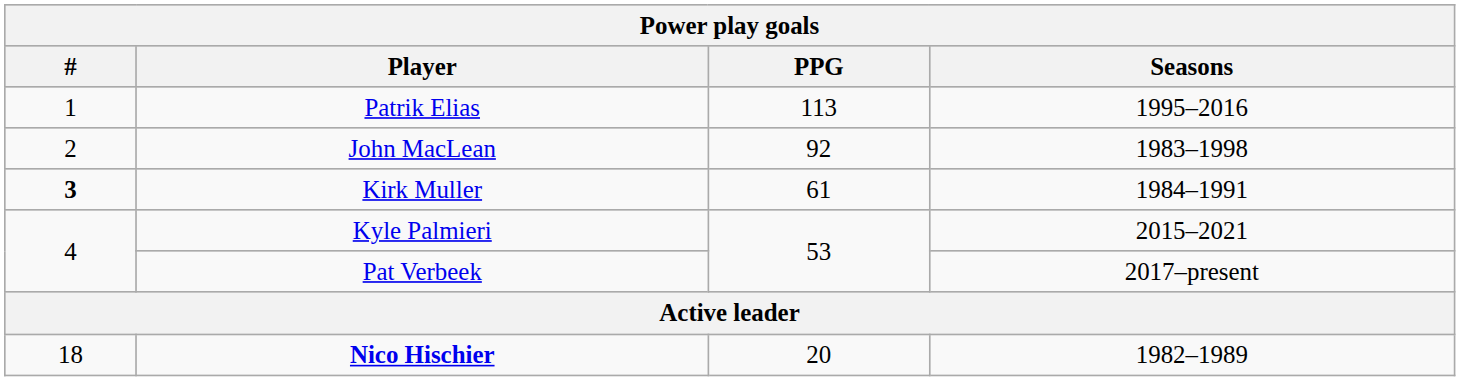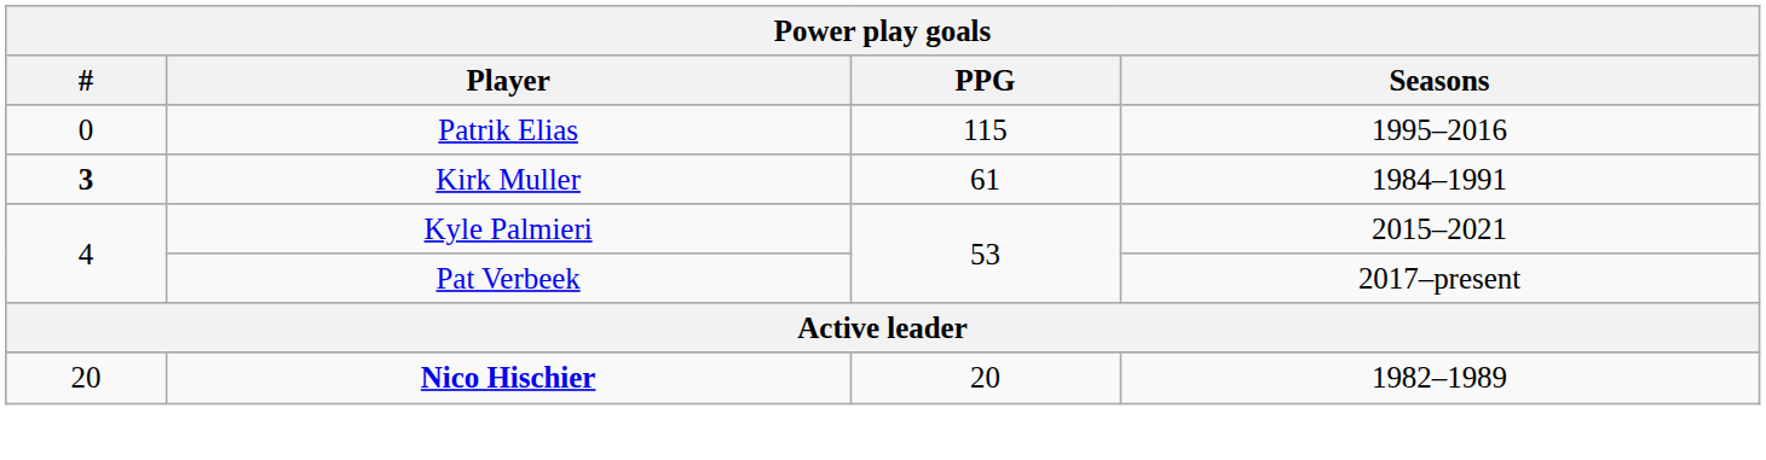 <table class="wikitable" style="text-align: center; font-size: 95%" width="70%">
 <tr>
 <th colspan="4">Power play goals</th>
 </tr>
 <tr>
 <th>#</th>
 <th>Player</th>
 <th>PPG</th>
 <th>Seasons</th>
 </tr>
 <tr>
-<td>1</td>
+<td>0</td>
 <td><a href='#'>Patrik Elias</a></td>
-<td>113</td>
+<td>115</td>
 <td>1995–2016</td>
-</tr>
-<tr>
-<td>2</td>
-<td><a href='#'>John MacLean</a></td>
-<td>92</td>
-<td>1983–1998</td>
 </tr>
 <tr>
 <td><strong>3</strong></td>
 <td><a href='#'>Kirk Muller</a></td>
 <td>61</td>
 <td>1984–1991</td>
 </tr>
 <tr>
 <td rowspan="2">4</td>
 <td><a href='#'>Kyle Palmieri</a></td>
 <td rowspan="2">53</td>
 <td>2015–2021</td>
 </tr>
 <tr>
 <td><a href='#'>Pat Verbeek</a></td>
 <td>2017–present</td>
 </tr>
 <tr>
 <th colspan="4">Active leader</th>
 </tr>
 <tr>
-<td>18</td>
+<td>20</td>
 <td><strong><a href='#'>Nico Hischier</a></strong></td>
 <td>20</td>
 <td>1982–1989</td>
 </tr>
 </table>
